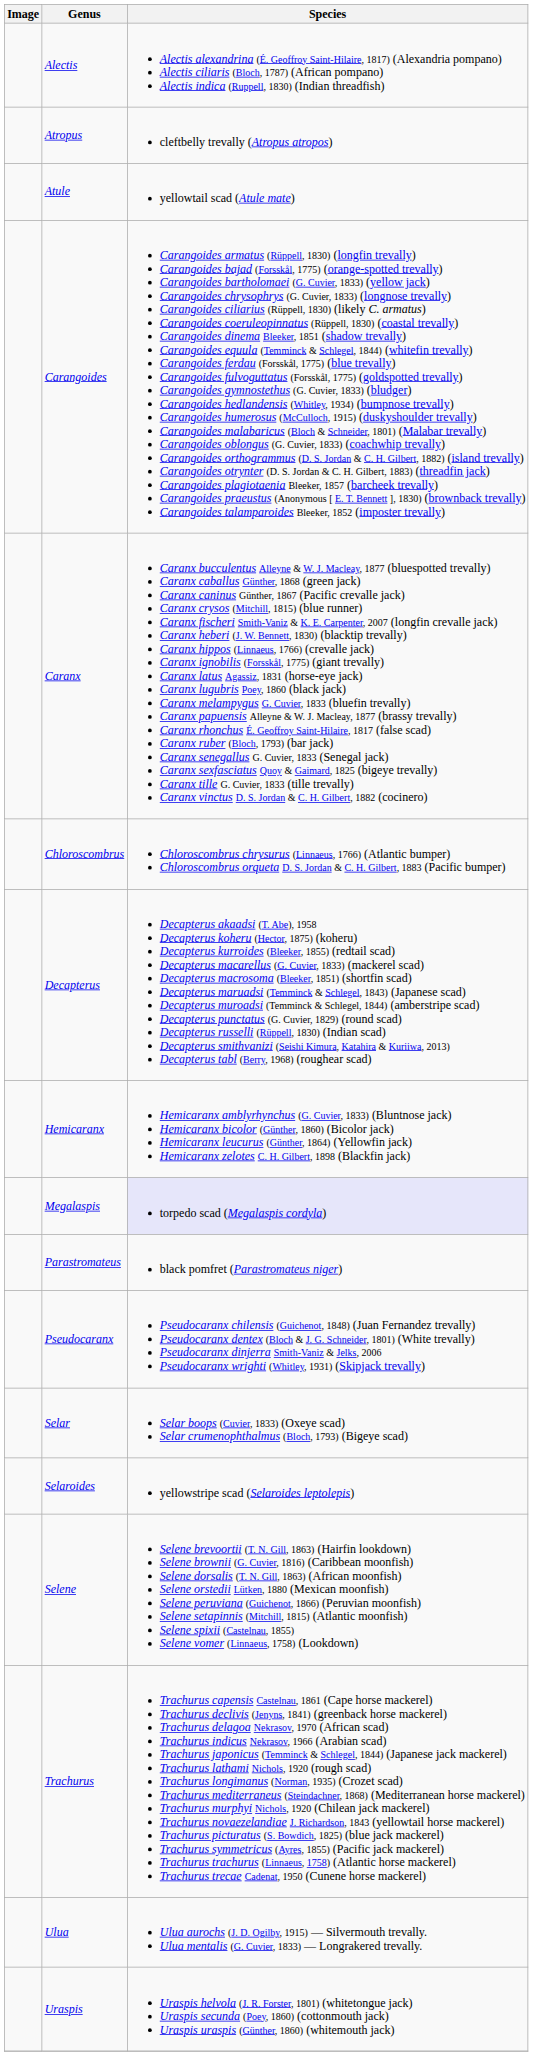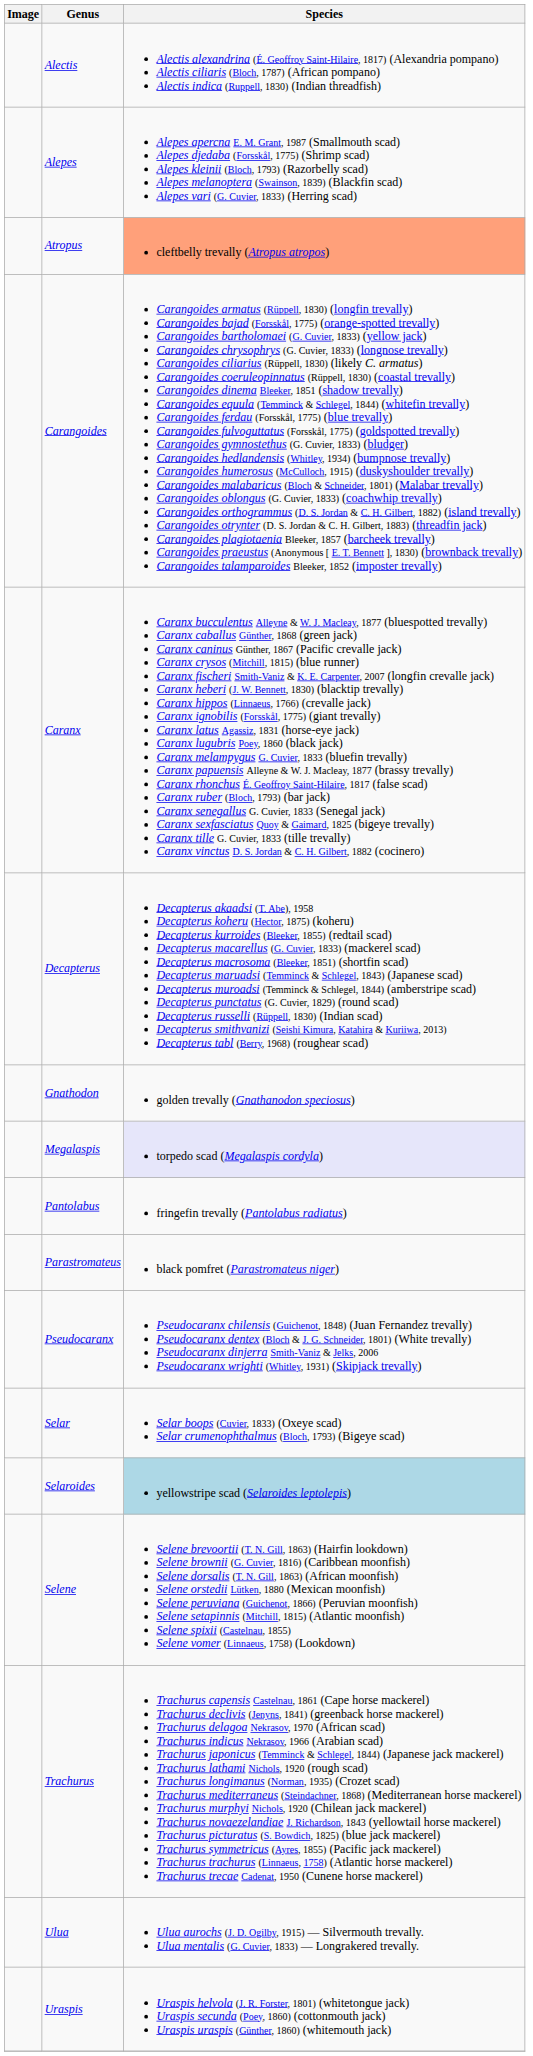 <table class="wikitable collapsable">
 <tr>
 <th>Image</th>
 <th>Genus</th>
 <th>Species</th>
 </tr>
 <tr>
 <td></td>
 <td><em><a href='#'>Alectis</a></em> </td>
 <td><br><ul><li><em><a href='#'>Alectis alexandrina</a></em> <small>(<a href='#'>É. Geoffroy Saint-Hilaire</a>, 1817)</small> (Alexandria pompano)</li><li><em><a href='#'>Alectis ciliaris</a></em> <small>(<a href='#'>Bloch</a>, 1787)</small> (African pompano)</li><li><em><a href='#'>Alectis indica</a></em> <small>(<a href='#'>Ruppell</a>, 1830)</small> (Indian threadfish)</li></ul></td>
 </tr>
 <tr>
 <td></td>
-<td><em><a href='#'>Atropus</a></em> </td>
-<td><br><ul><li>cleftbelly trevally (<em><a href='#'>Atropus atropos</a></em>)</li></ul></td>
+<td><em><a href='#'>Alepes</a></em> </td>
+<td><br><ul><li><em><a href='#'>Alepes apercna</a></em> <small><a href='#'>E. M. Grant</a>, 1987</small> (Smallmouth scad)</li><li><em><a href='#'>Alepes djedaba</a></em> <small>(<a href='#'>Forsskål</a>, 1775)</small> (Shrimp scad)</li><li><em><a href='#'>Alepes kleinii</a></em> <small>(<a href='#'>Bloch</a>, 1793)</small> (Razorbelly scad)</li><li><em><a href='#'>Alepes melanoptera</a></em> <small>(<a href='#'>Swainson</a>, 1839)</small> (Blackfin scad)</li><li><em><a href='#'>Alepes vari</a></em> <small>(<a href='#'>G. Cuvier</a>, 1833)</small> (Herring scad)</li></ul></td>
 </tr>
 <tr>
 <td></td>
-<td><em><a href='#'>Atule</a></em> </td>
-<td><br><ul><li>yellowtail scad (<em><a href='#'>Atule mate</a></em>)</li></ul></td>
+<td><em><a href='#'>Atropus</a></em> </td>
+<td style="background: lightsalmon;"><br><ul><li>cleftbelly trevally (<em><a href='#'>Atropus atropos</a></em>)</li></ul></td>
 </tr>
 <tr>
 <td></td>
 <td><em><a href='#'>Carangoides</a></em> </td>
 <td><br><ul><li><em><a href='#'>Carangoides armatus</a></em> <small>(<a href='#'>Rüppell</a>, 1830)</small> (<a href='#'>longfin trevally</a>)</li><li><em><a href='#'>Carangoides bajad</a></em> <small>(<a href='#'>Forsskål</a>, 1775)</small> (<a href='#'>orange-spotted trevally</a>)</li><li><em><a href='#'>Carangoides bartholomaei</a></em> <small>(<a href='#'>G. Cuvier</a>, 1833)</small> (<a href='#'>yellow jack</a>)</li><li><em><a href='#'>Carangoides chrysophrys</a></em> <small>(G. Cuvier, 1833)</small> (<a href='#'>longnose trevally</a>)</li><li><em><a href='#'>Carangoides ciliarius</a></em> <small>(Rüppell, 1830)</small> (likely <em>C. armatus</em>)</li><li><em><a href='#'>Carangoides coeruleopinnatus</a></em> <small>(Rüppell, 1830)</small> (<a href='#'>coastal trevally</a>)</li><li><em><a href='#'>Carangoides dinema</a></em> <small><a href='#'>Bleeker</a>, 1851</small> (<a href='#'>shadow trevally</a>)</li><li><em><a href='#'>Carangoides equula</a></em> <small>(<a href='#'>Temminck</a> & <a href='#'>Schlegel</a>, 1844)</small> (<a href='#'>whitefin trevally</a>)</li><li><em><a href='#'>Carangoides ferdau</a></em> <small>(Forsskål, 1775)</small> (<a href='#'>blue trevally</a>)</li><li><em><a href='#'>Carangoides fulvoguttatus</a></em> <small>(Forsskål, 1775)</small> (<a href='#'>goldspotted trevally</a>)</li><li><em><a href='#'>Carangoides gymnostethus</a></em> <small>(G. Cuvier, 1833)</small> (<a href='#'>bludger</a>)</li><li><em><a href='#'>Carangoides hedlandensis</a></em> <small>(<a href='#'>Whitley</a>, 1934)</small> (<a href='#'>bumpnose trevally</a>)</li><li><em><a href='#'>Carangoides humerosus</a></em> <small>(<a href='#'>McCulloch</a>, 1915)</small> (<a href='#'>duskyshoulder trevally</a>)</li><li><em><a href='#'>Carangoides malabaricus</a></em> <small>(<a href='#'>Bloch</a> & <a href='#'>Schneider</a>, 1801)</small> (<a href='#'>Malabar trevally</a>)</li><li><em><a href='#'>Carangoides oblongus</a></em> <small>(G. Cuvier, 1833)</small> (<a href='#'>coachwhip trevally</a>)</li><li><em><a href='#'>Carangoides orthogrammus</a></em> <small>(<a href='#'>D. S. Jordan</a> & <a href='#'>C. H. Gilbert</a>, 1882)</small> (<a href='#'>island trevally</a>)</li><li><em><a href='#'>Carangoides otrynter</a></em> <small>(D. S. Jordan & C. H. Gilbert, 1883)</small> (<a href='#'>threadfin jack</a>)</li><li><em><a href='#'>Carangoides plagiotaenia</a></em> <small>Bleeker, 1857</small> (<a href='#'>barcheek trevally</a>)</li><li><em><a href='#'>Carangoides praeustus</a></em> <small>(Anonymous [ <a href='#'>E. T. Bennett</a> ], 1830)</small> (<a href='#'>brownback trevally</a>)</li><li><em><a href='#'>Carangoides talamparoides</a></em> <small>Bleeker, 1852</small> (<a href='#'>imposter trevally</a>)</li></ul></td>
 </tr>
 <tr>
 <td></td>
 <td><em><a href='#'>Caranx</a></em> </td>
 <td><br><ul><li><em><a href='#'>Caranx bucculentus</a></em> <small><a href='#'>Alleyne</a> & <a href='#'>W. J. Macleay</a>, 1877</small> (bluespotted trevally)</li><li><em><a href='#'>Caranx caballus</a></em> <small><a href='#'>Günther</a>, 1868</small> (green jack)</li><li><em><a href='#'>Caranx caninus</a></em> <small>Günther, 1867</small> (Pacific crevalle jack)</li><li><em><a href='#'>Caranx crysos</a></em> <small>(<a href='#'>Mitchill</a>, 1815)</small> (blue runner)</li><li><em><a href='#'>Caranx fischeri</a></em> <small><a href='#'>Smith-Vaniz</a> & <a href='#'>K. E. Carpenter</a>, 2007</small> (longfin crevalle jack)</li><li><em><a href='#'>Caranx heberi</a></em> <small>(<a href='#'>J. W. Bennett</a>, 1830)</small> (blacktip trevally)</li><li><em><a href='#'>Caranx hippos</a></em> <small>(<a href='#'>Linnaeus</a>, 1766)</small> (crevalle jack)</li><li><em><a href='#'>Caranx ignobilis</a></em> <small>(<a href='#'>Forsskål</a>, 1775)</small> (giant trevally)</li><li><em><a href='#'>Caranx latus</a></em> <small><a href='#'>Agassiz</a>, 1831</small> (horse-eye jack)</li><li><em><a href='#'>Caranx lugubris</a></em> <small><a href='#'>Poey</a>, 1860</small> (black jack)</li><li><em><a href='#'>Caranx melampygus</a></em> <small><a href='#'>G. Cuvier</a>, 1833</small> (bluefin trevally)</li><li><em><a href='#'>Caranx papuensis</a></em> <small>Alleyne & W. J. Macleay, 1877</small> (brassy trevally)</li><li><em><a href='#'>Caranx rhonchus</a></em> <small><a href='#'>É. Geoffroy Saint-Hilaire</a>, 1817</small> (false scad)</li><li><em><a href='#'>Caranx ruber</a></em> <small>(<a href='#'>Bloch</a>, 1793)</small> (bar jack)</li><li><em><a href='#'>Caranx senegallus</a></em> <small>G. Cuvier, 1833</small> (Senegal jack)</li><li><em><a href='#'>Caranx sexfasciatus</a></em> <small><a href='#'>Quoy</a> & <a href='#'>Gaimard</a>, 1825</small> (bigeye trevally)</li><li><em><a href='#'>Caranx tille</a></em> <small>G. Cuvier, 1833</small> (tille trevally)</li><li><em><a href='#'>Caranx vinctus</a></em> <small><a href='#'>D. S. Jordan</a> & <a href='#'>C. H. Gilbert</a>, 1882</small> (cocinero)</li></ul></td>
 </tr>
 <tr>
 <td></td>
-<td><em><a href='#'>Chloroscombrus</a></em> </td>
-<td><br><ul><li><em><a href='#'>Chloroscombrus chrysurus</a></em> <small>(<a href='#'>Linnaeus</a>, 1766)</small> (Atlantic bumper)</li><li><em><a href='#'>Chloroscombrus orqueta</a></em> <small><a href='#'>D. S. Jordan</a> & <a href='#'>C. H. Gilbert</a>, 1883</small> (Pacific bumper)</li></ul></td>
-</tr>
-<tr>
-<td></td>
 <td><em><a href='#'>Decapterus</a></em> </td>
 <td><br><ul><li><em><a href='#'>Decapterus akaadsi</a></em> <small>(<a href='#'>T. Abe</a>), 1958</small></li><li><em><a href='#'>Decapterus koheru</a></em> <small>(<a href='#'>Hector</a>, 1875)</small> (koheru)</li><li><em><a href='#'>Decapterus kurroides</a></em> <small>(<a href='#'>Bleeker</a>, 1855)</small> (redtail scad)</li><li><em><a href='#'>Decapterus macarellus</a></em> <small>(<a href='#'>G. Cuvier</a>, 1833)</small> (mackerel scad)</li><li><em><a href='#'>Decapterus macrosoma</a></em> <small>(<a href='#'>Bleeker</a>, 1851)</small> (shortfin scad)</li><li><em><a href='#'>Decapterus maruadsi</a></em> <small>(<a href='#'>Temminck</a> & <a href='#'>Schlegel</a>, 1843)</small> (Japanese scad)</li><li><em><a href='#'>Decapterus muroadsi</a></em> <small>(Temminck & Schlegel, 1844)</small> (amberstripe scad)</li><li><em><a href='#'>Decapterus punctatus</a></em> <small>(G. Cuvier, 1829)</small> (round scad)</li><li><em><a href='#'>Decapterus russelli</a></em> <small>(<a href='#'>Rüppell</a>, 1830)</small> (Indian scad)</li><li><em><a href='#'>Decapterus smithvanizi</a></em> <small>(<a href='#'>Seishi Kimura</a>, <a href='#'>Katahira</a> & <a href='#'>Kuriiwa</a>, 2013)</small></li><li><em><a href='#'>Decapterus tabl</a></em> <small>(<a href='#'>Berry</a>, 1968)</small> (roughear scad)</li></ul></td>
 </tr>
 <tr>
 <td></td>
-<td><em><a href='#'>Hemicaranx</a></em>  </td>
-<td><br><ul><li><em><a href='#'>Hemicaranx amblyrhynchus</a></em> <small>(<a href='#'>G. Cuvier</a>, 1833)</small> (Bluntnose jack)</li><li><em><a href='#'>Hemicaranx bicolor</a></em> <small>(<a href='#'>Günther</a>, 1860)</small> (Bicolor jack)</li><li><em><a href='#'>Hemicaranx leucurus</a></em> <small>(<a href='#'>Günther</a>, 1864)</small> (Yellowfin jack)</li><li><em><a href='#'>Hemicaranx zelotes</a></em> <small><a href='#'>C. H. Gilbert</a>, 1898</small> (Blackfin jack)</li></ul></td>
+<td><em><a href='#'>Gnathodon</a></em> </td>
+<td><br><ul><li>golden trevally (<em><a href='#'>Gnathanodon speciosus</a></em>)</li></ul></td>
 </tr>
 <tr>
 <td></td>
 <td><em><a href='#'>Megalaspis</a></em> </td>
 <td style="background: lavender;"><br><ul><li>torpedo scad (<em><a href='#'>Megalaspis cordyla</a></em>)</li></ul></td>
+</tr>
+<tr>
+<td></td>
+<td><em><a href='#'>Pantolabus</a></em> </td>
+<td><br><ul><li>fringefin trevally (<em><a href='#'>Pantolabus radiatus</a></em>)</li></ul></td>
 </tr>
 <tr>
 <td></td>
 <td><em><a href='#'>Parastromateus</a></em> </td>
 <td><br><ul><li>black pomfret (<em><a href='#'>Parastromateus niger</a></em>)</li></ul></td>
 </tr>
 <tr>
 <td></td>
 <td><em><a href='#'>Pseudocaranx</a></em>  </td>
 <td><br><ul><li><em><a href='#'>Pseudocaranx chilensis</a></em> <small>(<a href='#'>Guichenot</a>, 1848)</small> (Juan Fernandez trevally)</li><li><em><a href='#'>Pseudocaranx dentex</a></em> <small>(<a href='#'>Bloch</a> & <a href='#'>J. G. Schneider</a>, 1801)</small> (White trevally)</li><li><em><a href='#'>Pseudocaranx dinjerra</a></em> <small><a href='#'>Smith-Vaniz</a> & <a href='#'>Jelks</a>, 2006</small></li><li><em><a href='#'>Pseudocaranx wrighti</a></em> <small>(<a href='#'>Whitley</a>, 1931)</small> (<a href='#'>Skipjack trevally</a>)</li></ul></td>
 </tr>
 <tr>
 <td></td>
 <td><em><a href='#'>Selar</a></em> </td>
 <td><br><ul><li><em><a href='#'>Selar boops</a></em> <small>(<a href='#'>Cuvier</a>, 1833)</small> (Oxeye scad)</li><li><em><a href='#'>Selar crumenophthalmus</a></em> <small>(<a href='#'>Bloch</a>, 1793)</small> (Bigeye scad)</li></ul></td>
 </tr>
 <tr>
 <td></td>
 <td><em><a href='#'>Selaroides</a></em> </td>
-<td><br><ul><li>yellowstripe scad (<em><a href='#'>Selaroides leptolepis</a></em>)</li></ul></td>
+<td style="background: lightblue;"><br><ul><li>yellowstripe scad (<em><a href='#'>Selaroides leptolepis</a></em>)</li></ul></td>
 </tr>
 <tr>
 <td></td>
 <td><em><a href='#'>Selene</a></em></td>
 <td><br><ul><li><em><a href='#'>Selene brevoortii</a></em> <small>(<a href='#'>T. N. Gill</a>, 1863)</small> (Hairfin lookdown)</li><li><em><a href='#'>Selene brownii</a></em> <small>(<a href='#'>G. Cuvier</a>, 1816)</small> (Caribbean moonfish)</li><li><em><a href='#'>Selene dorsalis</a></em> <small>(<a href='#'>T. N. Gill</a>, 1863)</small> (African moonfish)</li><li><em><a href='#'>Selene orstedii</a></em> <small><a href='#'>Lütken</a>, 1880</small> (Mexican moonfish)</li><li><em><a href='#'>Selene peruviana</a></em> <small>(<a href='#'>Guichenot</a>, 1866)</small> (Peruvian moonfish)</li><li><em><a href='#'>Selene setapinnis</a></em> <small>(<a href='#'>Mitchill</a>, 1815)</small> (Atlantic moonfish)</li><li><em><a href='#'>Selene spixii</a></em> <small>(<a href='#'>Castelnau</a>, 1855)</small></li><li><em><a href='#'>Selene vomer</a></em> <small>(<a href='#'>Linnaeus</a>, 1758)</small> (Lookdown)</li></ul></td>
 </tr>
 <tr>
 <td></td>
 <td><em><a href='#'>Trachurus</a></em> </td>
 <td><br><ul><li><em><a href='#'>Trachurus capensis</a></em> <small><a href='#'>Castelnau</a>, 1861</small> (Cape horse mackerel)</li><li><em><a href='#'>Trachurus declivis</a></em> <small>(<a href='#'>Jenyns</a>, 1841)</small> (greenback horse mackerel)</li><li><em><a href='#'>Trachurus delagoa</a></em> <small><a href='#'>Nekrasov</a>, 1970</small> (African scad)</li><li><em><a href='#'>Trachurus indicus</a></em> <small><a href='#'>Nekrasov</a>, 1966</small> (Arabian scad)</li><li><em><a href='#'>Trachurus japonicus</a></em> <small>(<a href='#'>Temminck</a> & <a href='#'>Schlegel</a>, 1844)</small> (Japanese jack mackerel)</li><li><em><a href='#'>Trachurus lathami</a></em> <small><a href='#'>Nichols</a>, 1920</small> (rough scad)</li><li><em><a href='#'>Trachurus longimanus</a></em> <small>(<a href='#'>Norman</a>, 1935)</small> (Crozet scad)</li><li><em><a href='#'>Trachurus mediterraneus</a></em> <small>(<a href='#'>Steindachner</a>, 1868)</small> (Mediterranean horse mackerel)</li><li><em><a href='#'>Trachurus murphyi</a></em> <small><a href='#'>Nichols</a>, 1920</small> (Chilean jack mackerel)</li><li><em><a href='#'>Trachurus novaezelandiae</a></em> <small><a href='#'>J. Richardson</a>, 1843</small> (yellowtail horse mackerel)</li><li><em><a href='#'>Trachurus picturatus</a></em> <small>(<a href='#'>S. Bowdich</a>, 1825)</small> (blue jack mackerel)</li><li><em><a href='#'>Trachurus symmetricus</a></em> <small>(<a href='#'>Ayres</a>, 1855)</small> (Pacific jack mackerel)</li><li><em><a href='#'>Trachurus trachurus</a></em> <small>(<a href='#'>Linnaeus</a>, <a href='#'>1758</a>)</small> (Atlantic horse mackerel)</li><li><em><a href='#'>Trachurus trecae</a></em> <small><a href='#'>Cadenat</a>, 1950</small> (Cunene horse mackerel)</li></ul></td>
 </tr>
 <tr>
 <td></td>
 <td><em><a href='#'>Ulua</a></em> </td>
 <td><br><ul><li><em><a href='#'>Ulua aurochs</a></em> <small>(<a href='#'>J. D. Ogilby</a>, 1915)</small> — Silvermouth trevally.</li><li><em><a href='#'>Ulua mentalis</a></em> <small>(<a href='#'>G. Cuvier</a>, 1833)</small> — Longrakered trevally.</li></ul></td>
 </tr>
 <tr>
 <td></td>
 <td><em><a href='#'>Uraspis</a></em> </td>
 <td><br><ul><li><em><a href='#'>Uraspis helvola</a></em> <small>(<a href='#'>J. R. Forster</a>, 1801)</small> (whitetongue jack)</li><li><em><a href='#'>Uraspis secunda</a></em> <small>(<a href='#'>Poey</a>, 1860)</small> (cottonmouth jack)</li><li><em><a href='#'>Uraspis uraspis</a></em> <small>(<a href='#'>Günther</a>, 1860)</small> (whitemouth jack)</li></ul></td>
 </tr>
 <tr>
 </tr>
 </table>
